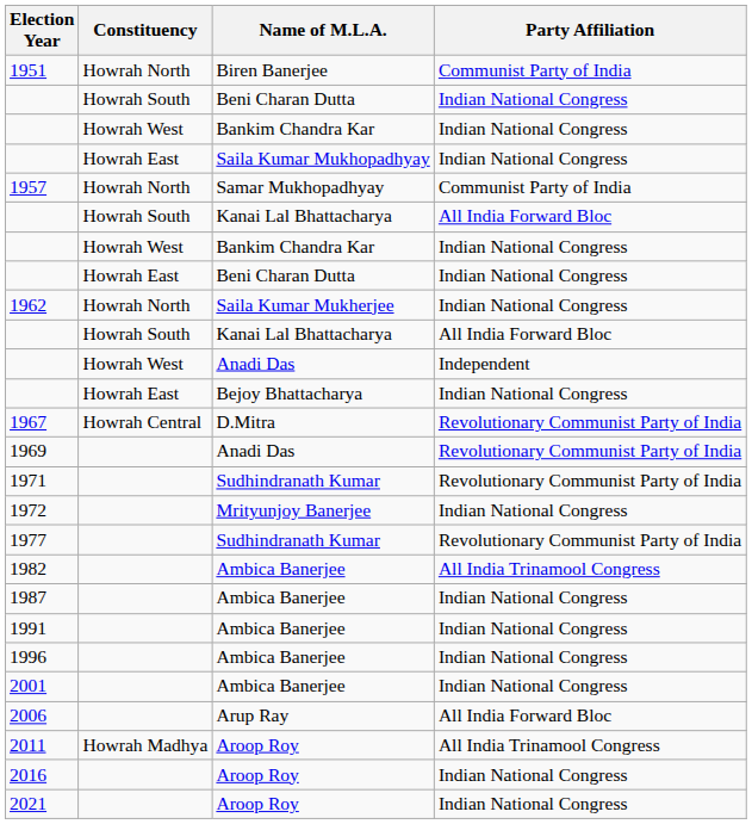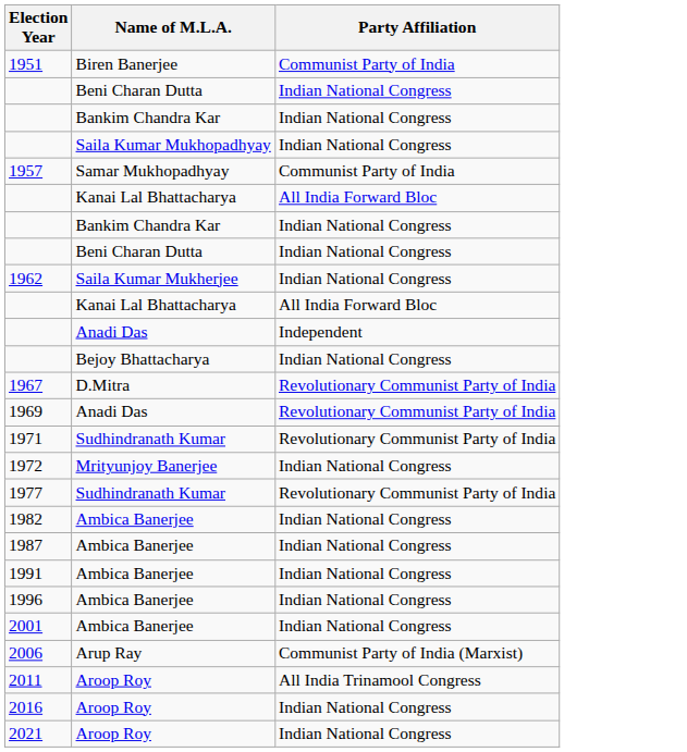 <table class="wikitable sortable"ìÍĦĤĠčw>
 <tr>
 <th>Election<br> Year</th>
-<th>Constituency</th>
 <th>Name of M.L.A.</th>
 <th>Party Affiliation</th>
 </tr>
 <tr>
 <td><a href='#'>1951</a></td>
-<td>Howrah North</td>
 <td>Biren Banerjee</td>
 <td><a href='#'>Communist Party of India</a></td>
 </tr>
 <tr>
 <td></td>
-<td>Howrah South</td>
 <td>Beni Charan Dutta</td>
 <td><a href='#'>Indian National Congress</a></td>
 </tr>
 <tr>
 <td></td>
-<td>Howrah West</td>
 <td>Bankim Chandra Kar</td>
 <td>Indian National Congress</td>
 </tr>
 <tr>
 <td></td>
-<td>Howrah East</td>
 <td><a href='#'>Saila Kumar Mukhopadhyay</a></td>
 <td>Indian National Congress</td>
 </tr>
 <tr>
 <td><a href='#'>1957</a></td>
-<td>Howrah North</td>
 <td>Samar Mukhopadhyay</td>
 <td>Communist Party of India</td>
 </tr>
 <tr>
 <td></td>
-<td>Howrah South</td>
 <td>Kanai Lal Bhattacharya</td>
 <td><a href='#'>All India Forward Bloc</a></td>
 </tr>
 <tr>
 <td></td>
-<td>Howrah West</td>
 <td>Bankim Chandra Kar</td>
 <td>Indian National Congress</td>
 </tr>
 <tr>
 <td></td>
-<td>Howrah East</td>
 <td>Beni Charan Dutta</td>
 <td>Indian National Congress</td>
 </tr>
 <tr>
 <td><a href='#'>1962</a></td>
-<td>Howrah North</td>
 <td><a href='#'>Saila Kumar Mukherjee</a></td>
 <td>Indian National Congress</td>
 </tr>
 <tr>
 <td></td>
-<td>Howrah South</td>
 <td>Kanai Lal Bhattacharya</td>
 <td>All India Forward Bloc</td>
 </tr>
 <tr>
 <td></td>
-<td>Howrah West</td>
 <td><a href='#'>Anadi Das</a></td>
 <td>Independent</td>
 </tr>
 <tr>
 <td></td>
-<td>Howrah East</td>
 <td>Bejoy Bhattacharya</td>
 <td>Indian National Congress</td>
 </tr>
 <tr>
 <td><a href='#'>1967</a></td>
-<td>Howrah Central</td>
 <td>D.Mitra</td>
 <td><a href='#'>Revolutionary Communist Party of India</a></td>
 </tr>
 <tr>
 <td>1969</td>
-<td></td>
 <td>Anadi Das</td>
 <td><a href='#'>Revolutionary Communist Party of India</a></td>
 </tr>
 <tr>
 <td>1971</td>
-<td></td>
 <td><a href='#'>Sudhindranath Kumar</a></td>
 <td>Revolutionary Communist Party of India</td>
 </tr>
 <tr>
 <td>1972</td>
-<td></td>
 <td><a href='#'>Mrityunjoy Banerjee</a></td>
 <td>Indian National Congress</td>
 </tr>
 <tr>
 <td>1977</td>
-<td></td>
 <td><a href='#'>Sudhindranath Kumar</a></td>
 <td>Revolutionary Communist Party of India</td>
 </tr>
 <tr>
 <td>1982</td>
-<td></td>
 <td><a href='#'>Ambica Banerjee</a></td>
-<td><a href='#'>All India Trinamool Congress</a></td>
+<td>Indian National Congress</td>
 </tr>
 <tr>
 <td>1987</td>
-<td></td>
 <td>Ambica Banerjee</td>
 <td>Indian National Congress</td>
 </tr>
 <tr>
 <td>1991</td>
-<td></td>
 <td>Ambica Banerjee</td>
 <td>Indian National Congress</td>
 </tr>
 <tr>
 <td>1996</td>
-<td></td>
 <td>Ambica Banerjee</td>
 <td>Indian National Congress</td>
 </tr>
 <tr>
 <td><a href='#'>2001</a></td>
-<td></td>
 <td>Ambica Banerjee</td>
 <td>Indian National Congress</td>
 </tr>
 <tr>
 <td><a href='#'>2006</a></td>
-<td></td>
 <td>Arup Ray</td>
-<td>All India Forward Bloc</td>
+<td>Communist Party of India (Marxist)</td>
 </tr>
 <tr>
 <td><a href='#'>2011</a></td>
-<td>Howrah Madhya</td>
 <td><a href='#'>Aroop Roy</a></td>
 <td>All India Trinamool Congress</td>
 </tr>
 <tr>
 <td><a href='#'>2016</a></td>
-<td></td>
 <td><a href='#'>Aroop Roy</a></td>
 <td>Indian National Congress</td>
 </tr>
 <tr>
 <td><a href='#'>2021</a></td>
-<td></td>
 <td><a href='#'>Aroop Roy</a></td>
 <td>Indian National Congress</td>
 </tr>
 </table>
